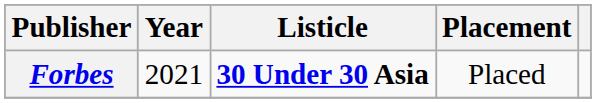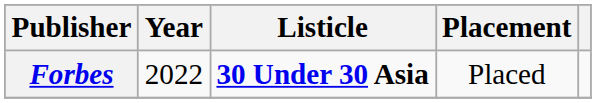 <table class="wikitable plainrowheaders" style="text-align:center">
 <tr>
 <th scope="col">Publisher</th>
 <th scope="col">Year</th>
 <th scope="col">Listicle</th>
 <th scope="col">Placement</th>
 <th scope="col" class="unsortable"></th>
 </tr>
 <tr>
 <th scope="row"><em><a href='#'>Forbes</a></em></th>
-<td>2021</td>
+<td>2022</td>
 <td style="text-align:center"><strong><a href='#'>30 Under 30</a> Asia</strong></td>
 <td>Placed</td>
 <td></td>
 </tr>
 <tr>
 </tr>
 </table>
